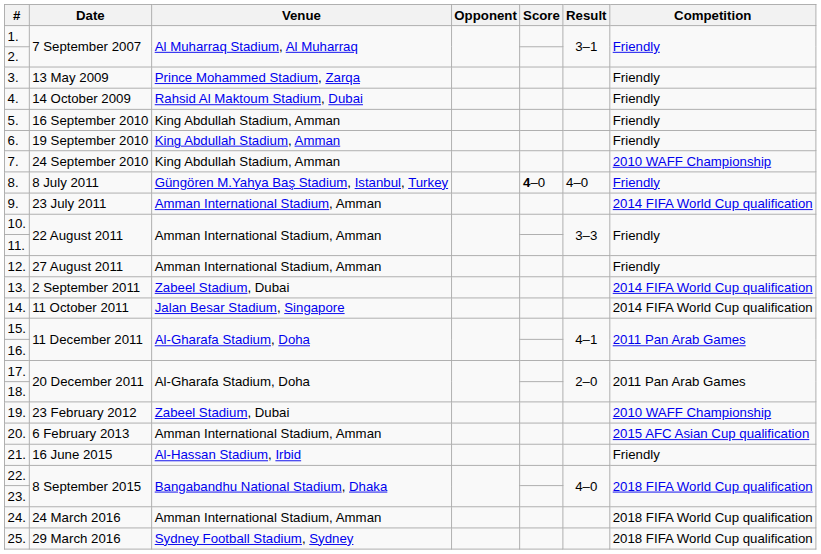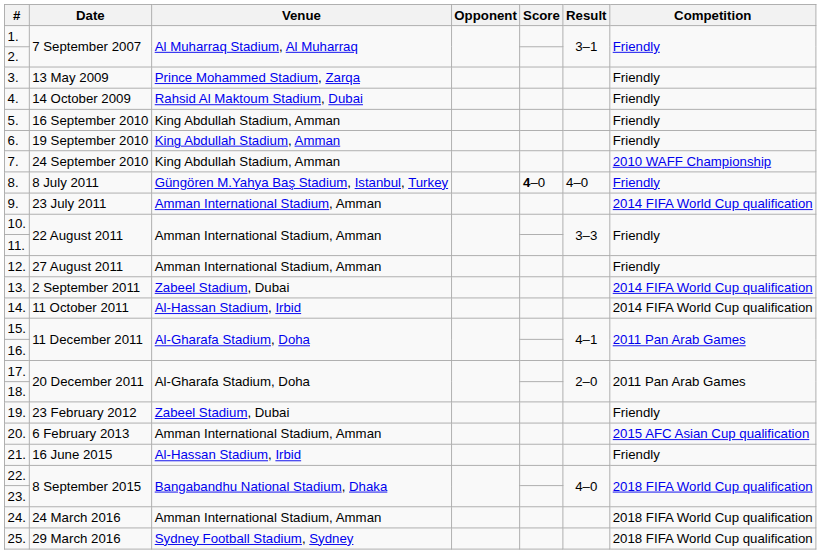 <table class="wikitable collapsible collapsed" style="font-size:90%">
 <tr>
 <th>#</th>
 <th>Date</th>
 <th>Venue</th>
 <th>Opponent</th>
 <th>Score</th>
 <th>Result</th>
 <th>Competition</th>
 </tr>
 <tr>
 <td>1.</td>
 <td rowspan=2>7 September 2007</td>
 <td rowspan=2><a href='#'>Al Muharraq Stadium</a>, <a href='#'>Al Muharraq</a></td>
 <td rowspan=2></td>
 <td></td>
 <td rowspan=2 style="text-align:center;">3–1</td>
 <td rowspan=2><a href='#'>Friendly</a></td>
 </tr>
 <tr>
 <td>2.</td>
 <td></td>
 </tr>
 <tr>
 <td>3.</td>
 <td>13 May 2009</td>
 <td><a href='#'>Prince Mohammed Stadium</a>, <a href='#'>Zarqa</a></td>
 <td></td>
 <td></td>
 <td></td>
 <td>Friendly</td>
 </tr>
 <tr>
 <td>4.</td>
 <td>14 October 2009</td>
 <td><a href='#'>Rahsid Al Maktoum Stadium</a>, <a href='#'>Dubai</a></td>
 <td></td>
 <td></td>
 <td></td>
 <td>Friendly</td>
 </tr>
 <tr>
 <td>5.</td>
 <td>16 September 2010</td>
 <td>King Abdullah Stadium, Amman</td>
 <td></td>
 <td></td>
 <td></td>
 <td>Friendly</td>
 </tr>
 <tr>
 <td>6.</td>
 <td>19 September 2010</td>
 <td><a href='#'>King Abdullah Stadium</a>, <a href='#'>Amman</a></td>
 <td></td>
 <td></td>
 <td></td>
 <td>Friendly</td>
 </tr>
 <tr>
 <td>7.</td>
 <td>24 September 2010</td>
 <td>King Abdullah Stadium, Amman</td>
 <td></td>
 <td></td>
 <td></td>
 <td><a href='#'>2010 WAFF Championship</a></td>
 </tr>
 <tr>
 <td>8.</td>
 <td>8 July 2011</td>
 <td><a href='#'>Güngören M.Yahya Baş Stadium</a>, <a href='#'>Istanbul</a>, <a href='#'>Turkey</a></td>
 <td></td>
 <td><strong>4</strong>–0</td>
 <td>4–0</td>
 <td><a href='#'>Friendly</a></td>
 </tr>
 <tr>
 <td>9.</td>
 <td>23 July 2011</td>
 <td><a href='#'>Amman International Stadium</a>, Amman</td>
 <td></td>
 <td></td>
 <td></td>
 <td><a href='#'>2014 FIFA World Cup qualification</a></td>
 </tr>
 <tr>
 <td>10.</td>
 <td rowspan=2>22 August 2011</td>
 <td rowspan=2>Amman International Stadium, Amman</td>
 <td rowspan=2></td>
 <td></td>
 <td rowspan=2 style="text-align:center;">3–3</td>
 <td rowspan=2>Friendly</td>
 </tr>
 <tr>
 <td>11.</td>
 <td></td>
 </tr>
 <tr>
 <td>12.</td>
 <td>27 August 2011</td>
 <td>Amman International Stadium, Amman</td>
 <td></td>
 <td></td>
 <td></td>
 <td>Friendly</td>
 </tr>
 <tr>
 <td>13.</td>
 <td>2 September 2011</td>
 <td><a href='#'>Zabeel Stadium</a>, Dubai</td>
 <td></td>
 <td></td>
 <td></td>
 <td><a href='#'>2014 FIFA World Cup qualification</a></td>
 </tr>
 <tr>
 <td>14.</td>
 <td>11 October 2011</td>
-<td><a href='#'>Jalan Besar Stadium</a>, <a href='#'>Singapore</a></td>
+<td><a href='#'>Al-Hassan Stadium</a>, <a href='#'>Irbid</a></td>
 <td></td>
 <td></td>
 <td></td>
 <td>2014 FIFA World Cup qualification</td>
 </tr>
 <tr>
 <td>15.</td>
 <td rowspan=2>11 December 2011</td>
 <td rowspan=2><a href='#'>Al-Gharafa Stadium</a>, <a href='#'>Doha</a></td>
 <td rowspan=2></td>
 <td></td>
 <td rowspan=2 style="text-align:center;">4–1</td>
 <td rowspan=2><a href='#'>2011 Pan Arab Games</a></td>
 </tr>
 <tr>
 <td>16.</td>
 <td></td>
 </tr>
 <tr>
 <td>17.</td>
 <td rowspan=2>20 December 2011</td>
 <td rowspan=2>Al-Gharafa Stadium, Doha</td>
 <td rowspan=2></td>
 <td></td>
 <td rowspan=2 style="text-align:center;">2–0</td>
 <td rowspan=2>2011 Pan Arab Games</td>
 </tr>
 <tr>
 <td>18.</td>
 <td></td>
 </tr>
 <tr>
 <td>19.</td>
 <td>23 February 2012</td>
 <td><a href='#'>Zabeel Stadium</a>, Dubai</td>
 <td></td>
 <td></td>
 <td></td>
-<td><a href='#'>2010 WAFF Championship</a></td>
+<td>Friendly</td>
 </tr>
 <tr>
 <td>20.</td>
 <td>6 February 2013</td>
 <td>Amman International Stadium, Amman</td>
 <td></td>
 <td></td>
 <td></td>
 <td><a href='#'>2015 AFC Asian Cup qualification</a></td>
 </tr>
 <tr>
 <td>21.</td>
 <td>16 June 2015</td>
 <td><a href='#'>Al-Hassan Stadium</a>, <a href='#'>Irbid</a></td>
 <td></td>
 <td></td>
 <td></td>
 <td>Friendly</td>
 </tr>
 <tr>
 <td>22.</td>
 <td rowspan=2>8 September 2015</td>
 <td rowspan=2><a href='#'>Bangabandhu National Stadium</a>, <a href='#'>Dhaka</a></td>
 <td rowspan=2></td>
 <td></td>
 <td rowspan=2 style="text-align:center;">4–0</td>
 <td rowspan=2><a href='#'>2018 FIFA World Cup qualification</a></td>
 </tr>
 <tr>
 <td>23.</td>
 <td></td>
 </tr>
 <tr>
 <td>24.</td>
 <td>24 March 2016</td>
 <td>Amman International Stadium, Amman</td>
 <td></td>
 <td></td>
 <td></td>
 <td>2018 FIFA World Cup qualification</td>
 </tr>
 <tr>
 <td>25.</td>
 <td>29 March 2016</td>
 <td><a href='#'>Sydney Football Stadium</a>, <a href='#'>Sydney</a></td>
 <td></td>
 <td></td>
 <td></td>
 <td>2018 FIFA World Cup qualification</td>
 </tr>
 </table>
